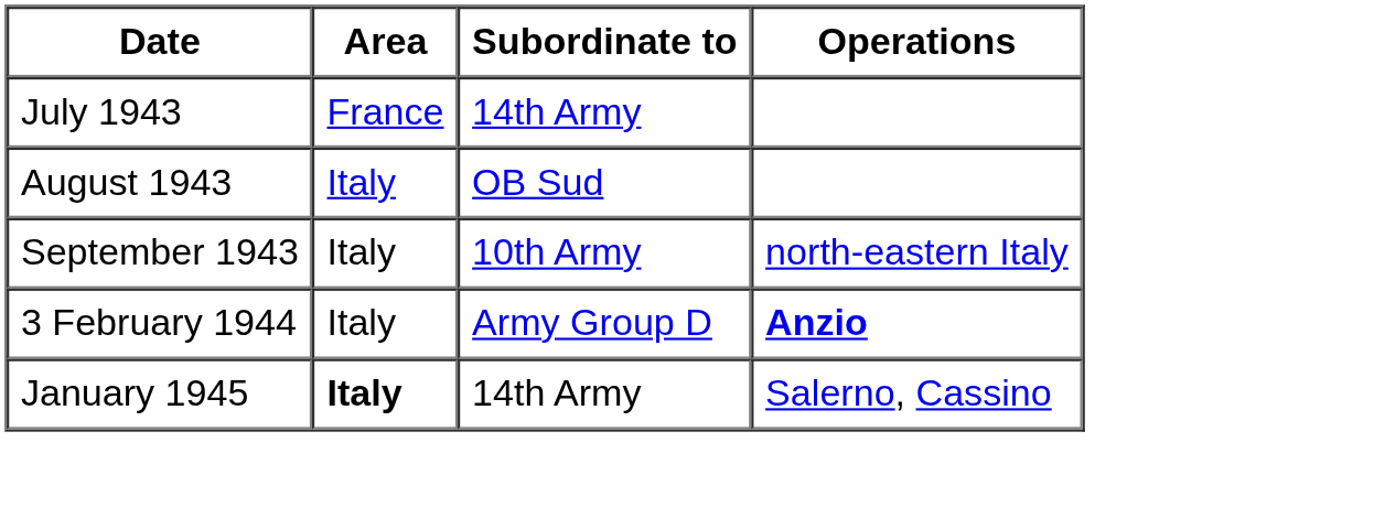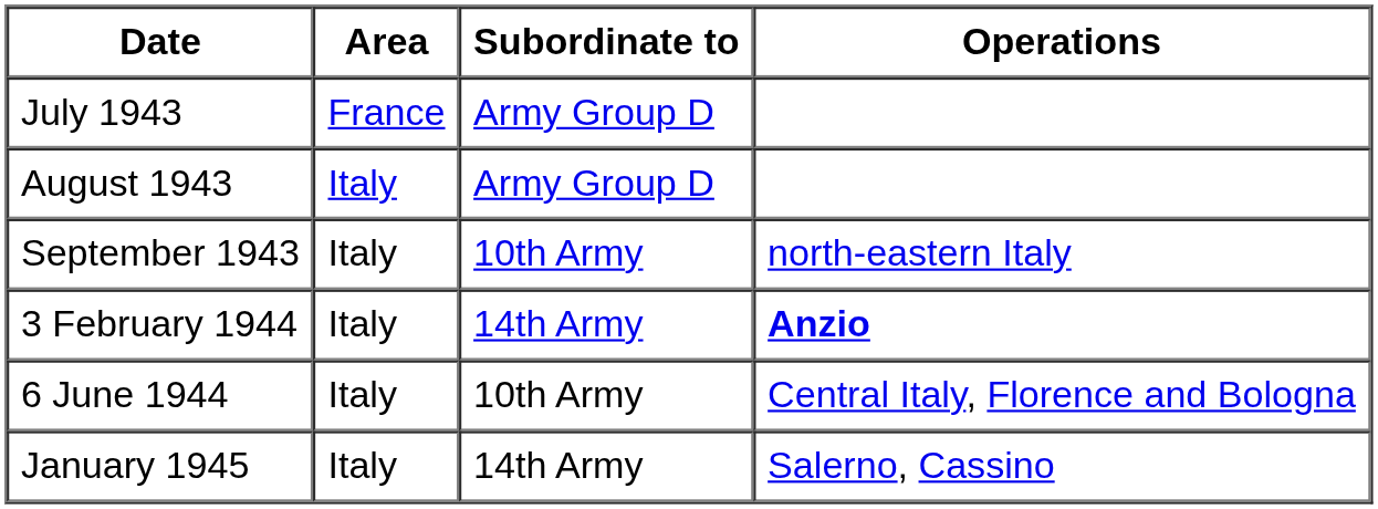 <table border="1" cellpadding="5" cellspacing="0" align="left">
 <tr>
 <th>Date</th>
 <th>Area</th>
 <th>Subordinate to</th>
 <th>Operations</th>
 </tr>
 <tr>
 <td>July 1943</td>
 <td><a href='#'>France</a></td>
-<td><a href='#'>14th Army</a></td>
+<td><a href='#'>Army Group D</a></td>
 <td></td>
 </tr>
 <tr>
 <td>August 1943</td>
 <td><a href='#'>Italy</a></td>
-<td><a href='#'>OB Sud</a></td>
+<td><a href='#'>Army Group D</a></td>
 <td></td>
 </tr>
 <tr>
 <td>September 1943</td>
 <td>Italy</td>
 <td><a href='#'>10th Army</a></td>
 <td><a href='#'>north-eastern Italy</a></td>
 </tr>
 <tr>
 <td>3 February 1944</td>
 <td>Italy</td>
-<td><a href='#'>Army Group D</a></td>
+<td><a href='#'>14th Army</a></td>
 <td><strong><a href='#'>Anzio</a></strong></td>
 </tr>
 <tr>
+<td>6 June 1944</td>
+<td>Italy</td>
+<td>10th Army</td>
+<td><a href='#'>Central Italy</a>, <a href='#'>Florence and Bologna</a></td>
+</tr>
+<tr>
 <td>January 1945</td>
-<td><strong>Italy</strong></td>
+<td>Italy</td>
 <td>14th Army</td>
 <td><a href='#'>Salerno</a>, <a href='#'>Cassino</a></td>
 </tr>
 </table>
